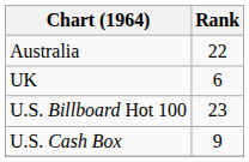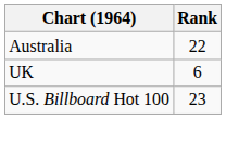 <table class="wikitable sortable">
 <tr>
 <th>Chart (1964)</th>
 <th style="text-align:center;">Rank</th>
 </tr>
 <tr>
 <td>Australia</td>
 <td style="text-align:center;">22</td>
 </tr>
 <tr>
 <td>UK</td>
 <td style="text-align:center;">6</td>
 </tr>
 <tr>
 <td>U.S. <em>Billboard</em> Hot 100</td>
 <td style="text-align:center;">23</td>
 </tr>
 <tr>
-<td>U.S. <em>Cash Box</em></td>
-<td style="text-align:center;">9</td>
-</tr>
-<tr>
 </tr>
 </table>
